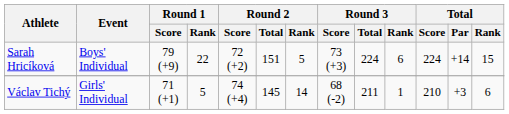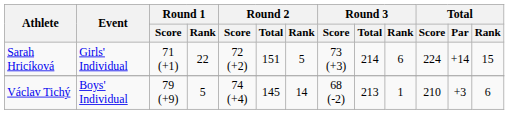 <table class="wikitable" style="font-size:90%">
 <tr>
 <th rowspan="2">Athlete</th>
 <th rowspan="2">Event</th>
 <th colspan="2">Round 1</th>
 <th colspan="3">Round 2</th>
 <th colspan="3">Round 3</th>
 <th colspan="3">Total</th>
 </tr>
 <tr style="font-size:95%">
 <th>Score</th>
 <th>Rank</th>
 <th>Score</th>
 <th>Total</th>
 <th>Rank</th>
 <th>Score</th>
 <th>Total</th>
 <th>Rank</th>
 <th>Score</th>
 <th>Par</th>
 <th>Rank</th>
 </tr>
 <tr align=center>
 <td align=left><a href='#'>Sarah Hricíková</a></td>
-<td align=left><a href='#'>Boys' Individual</a></td>
-<td>79 (+9)</td>
+<td align=left><a href='#'>Girls' Individual</a></td>
+<td>71 (+1)</td>
 <td>22</td>
 <td>72 (+2)</td>
 <td>151</td>
 <td>5</td>
 <td>73 (+3)</td>
-<td>224</td>
+<td>214</td>
 <td>6</td>
 <td>224</td>
 <td>+14</td>
 <td>15</td>
 </tr>
 <tr>
 </tr>
 <tr align=center>
 <td align=left><a href='#'>Václav Tichý</a></td>
-<td align=left><a href='#'>Girls' Individual</a></td>
-<td>71 (+1)</td>
+<td align=left><a href='#'>Boys' Individual</a></td>
+<td>79 (+9)</td>
 <td>5</td>
 <td>74 (+4)</td>
 <td>145</td>
 <td>14</td>
 <td>68 (-2)</td>
-<td>211</td>
+<td>213</td>
 <td>1</td>
 <td>210</td>
 <td>+3</td>
 <td>6</td>
 </tr>
 </table>
